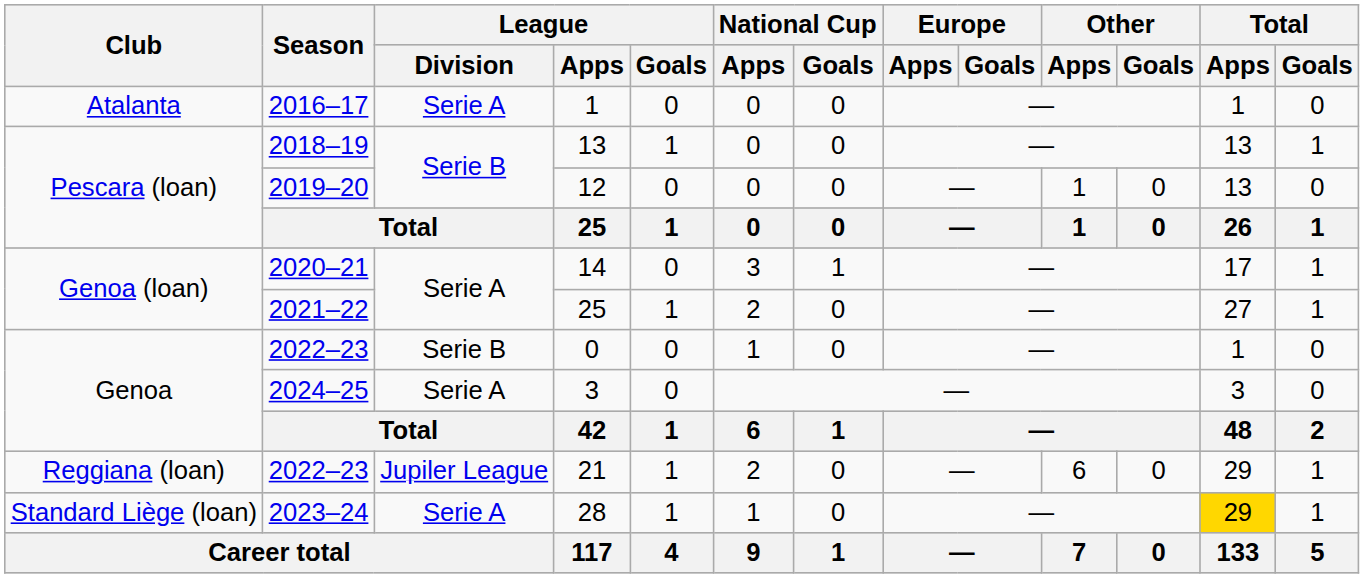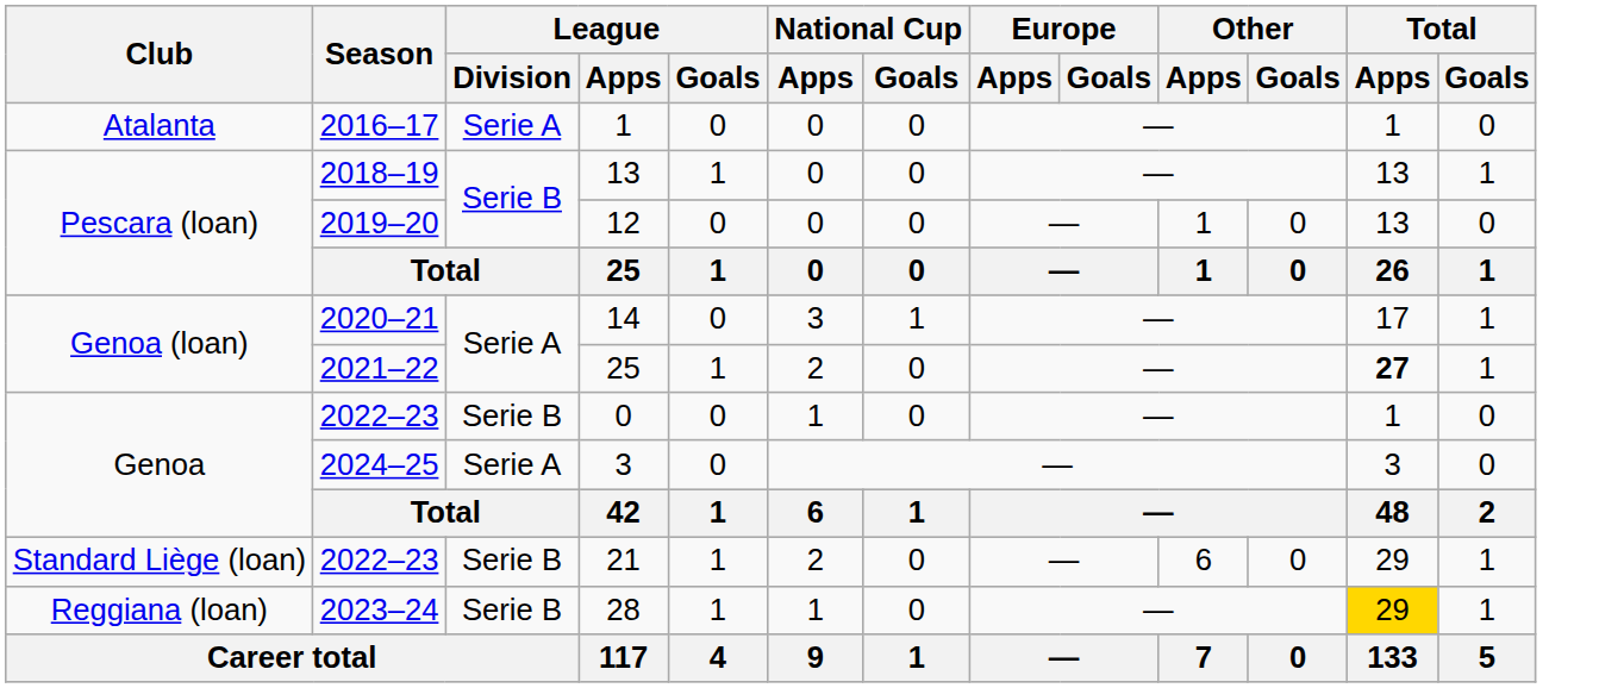 <table class="wikitable" style="text-align:center">
 <tr>
 <th rowspan="2">Club</th>
 <th rowspan="2">Season</th>
 <th colspan="3">League</th>
 <th colspan="2">National Cup</th>
 <th colspan="2">Europe</th>
 <th colspan="2">Other</th>
 <th colspan="2">Total</th>
 </tr>
 <tr>
 <th>Division</th>
 <th>Apps</th>
 <th>Goals</th>
 <th>Apps</th>
 <th>Goals</th>
 <th>Apps</th>
 <th>Goals</th>
 <th>Apps</th>
 <th>Goals</th>
 <th>Apps</th>
 <th>Goals</th>
 </tr>
 <tr>
 <td><a href='#'>Atalanta</a></td>
 <td><a href='#'>2016–17</a></td>
 <td><a href='#'>Serie A</a></td>
 <td>1</td>
 <td>0</td>
 <td>0</td>
 <td>0</td>
 <td colspan="4">—</td>
 <td>1</td>
 <td>0</td>
 </tr>
 <tr>
 <td rowspan="3"><a href='#'>Pescara</a> (loan)</td>
 <td><a href='#'>2018–19</a></td>
 <td rowspan="2"><a href='#'>Serie B</a></td>
 <td>13</td>
 <td>1</td>
 <td>0</td>
 <td>0</td>
 <td colspan="4">—</td>
 <td>13</td>
 <td>1</td>
 </tr>
 <tr>
 <td><a href='#'>2019–20</a></td>
 <td>12</td>
 <td>0</td>
 <td>0</td>
 <td>0</td>
 <td colspan="2">—</td>
 <td>1</td>
 <td>0</td>
 <td>13</td>
 <td>0</td>
 </tr>
 <tr>
 <th colspan="2">Total</th>
 <th>25</th>
 <th>1</th>
 <th>0</th>
 <th>0</th>
 <th colspan="2">—</th>
 <th>1</th>
 <th>0</th>
 <th>26</th>
 <th>1</th>
 </tr>
 <tr>
 <td rowspan="2"><a href='#'>Genoa</a> (loan)</td>
 <td><a href='#'>2020–21</a></td>
 <td rowspan="2">Serie A</td>
 <td>14</td>
 <td>0</td>
 <td>3</td>
 <td>1</td>
 <td colspan="4">—</td>
 <td>17</td>
 <td>1</td>
 </tr>
 <tr>
 <td><a href='#'>2021–22</a></td>
 <td>25</td>
 <td>1</td>
 <td>2</td>
 <td>0</td>
 <td colspan="4">—</td>
-<td>27</td>
+<td><strong>27</strong></td>
 <td>1</td>
 </tr>
 <tr>
 <td rowspan="3">Genoa</td>
 <td><a href='#'>2022–23</a></td>
 <td>Serie B</td>
 <td>0</td>
 <td>0</td>
 <td>1</td>
 <td>0</td>
 <td colspan="4">—</td>
 <td>1</td>
 <td>0</td>
 </tr>
 <tr>
 <td><a href='#'>2024–25</a></td>
 <td>Serie A</td>
 <td>3</td>
 <td>0</td>
 <td colspan="6">—</td>
 <td>3</td>
 <td>0</td>
 </tr>
 <tr>
 <th colspan="2">Total</th>
 <th>42</th>
 <th>1</th>
 <th>6</th>
 <th>1</th>
 <th colspan="4">—</th>
 <th>48</th>
 <th>2</th>
 </tr>
 <tr>
-<td><a href='#'>Reggiana</a> (loan)</td>
+<td><a href='#'>Standard Liège</a> (loan)</td>
 <td><a href='#'>2022–23</a></td>
-<td><a href='#'>Jupiler League</a></td>
+<td>Serie B</td>
 <td>21</td>
 <td>1</td>
 <td>2</td>
 <td>0</td>
 <td colspan="2">—</td>
 <td>6</td>
 <td>0</td>
 <td>29</td>
 <td>1</td>
 </tr>
 <tr>
-<td><a href='#'>Standard Liège</a> (loan)</td>
+<td><a href='#'>Reggiana</a> (loan)</td>
 <td><a href='#'>2023–24</a></td>
-<td><a href='#'>Serie A</a></td>
+<td>Serie B</td>
 <td>28</td>
 <td>1</td>
 <td>1</td>
 <td>0</td>
 <td colspan="4">—</td>
 <td style="background: gold;">29</td>
 <td>1</td>
 </tr>
 <tr>
 <th colspan="3">Career total</th>
 <th>117</th>
 <th>4</th>
 <th>9</th>
 <th>1</th>
 <th colspan="2">—</th>
 <th>7</th>
 <th>0</th>
 <th>133</th>
 <th>5</th>
 </tr>
 </table>
